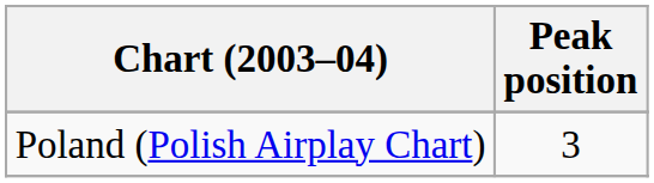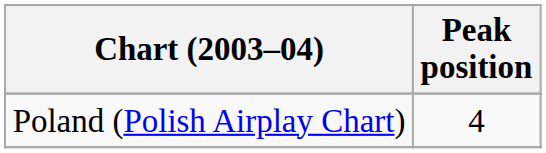 <table class="wikitable sortable">
 <tr>
 <th>Chart (2003–04)</th>
 <th>Peak<br>position</th>
 </tr>
 <tr>
 </tr>
 <tr>
 </tr>
 <tr>
 </tr>
 <tr>
 </tr>
 <tr>
 </tr>
 <tr>
 </tr>
 <tr>
 </tr>
 <tr>
 </tr>
 <tr>
 </tr>
 <tr>
 </tr>
 <tr>
 <td>Poland (<a href='#'>Polish Airplay Chart</a>)</td>
-<td align="center">3</td>
+<td align="center">4</td>
 </tr>
 <tr>
 </tr>
 <tr>
 </tr>
 <tr>
 </tr>
 </table>
